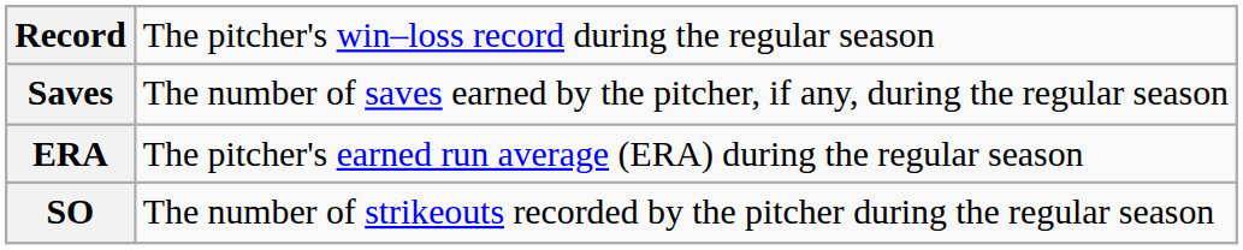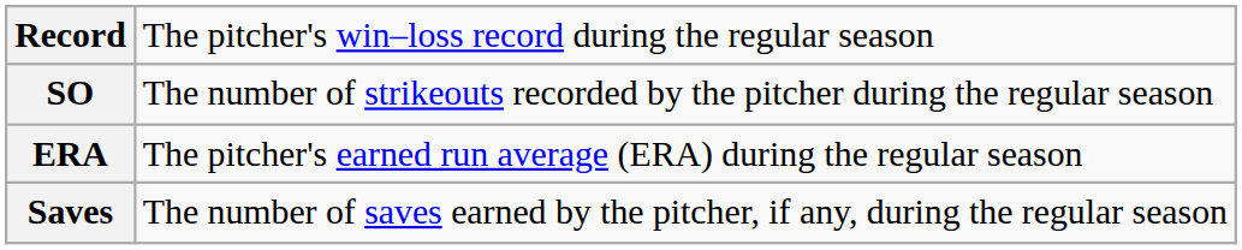 <table class="wikitable plainrowheaders" style="font-size:85%">
 <tr>
 <th scope="row" style="text-align:center"><strong>Record</strong></th>
 <td>The pitcher's <a href='#'>win–loss record</a> during the regular season</td>
 </tr>
 <tr>
-<th scope="row" style="text-align:center"><strong>Saves</strong></th>
-<td>The number of <a href='#'>saves</a> earned by the pitcher, if any, during the regular season</td>
+<th scope="row" style="text-align:center"><strong>SO</strong></th>
+<td>The number of <a href='#'>strikeouts</a> recorded by the pitcher during the regular season</td>
 </tr>
 <tr>
 <th scope="row" style="text-align:center"><strong>ERA</strong></th>
 <td>The pitcher's <a href='#'>earned run average</a> (ERA) during the regular season</td>
 </tr>
 <tr>
-<th scope="row" style="text-align:center"><strong>SO</strong></th>
-<td>The number of <a href='#'>strikeouts</a> recorded by the pitcher during the regular season</td>
+<th scope="row" style="text-align:center"><strong>Saves</strong></th>
+<td>The number of <a href='#'>saves</a> earned by the pitcher, if any, during the regular season</td>
 </tr>
 </table>
